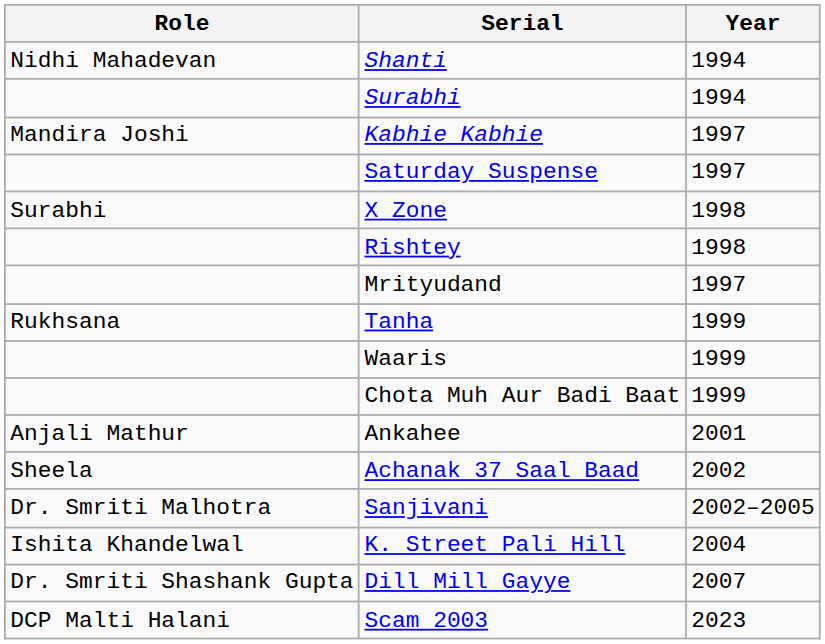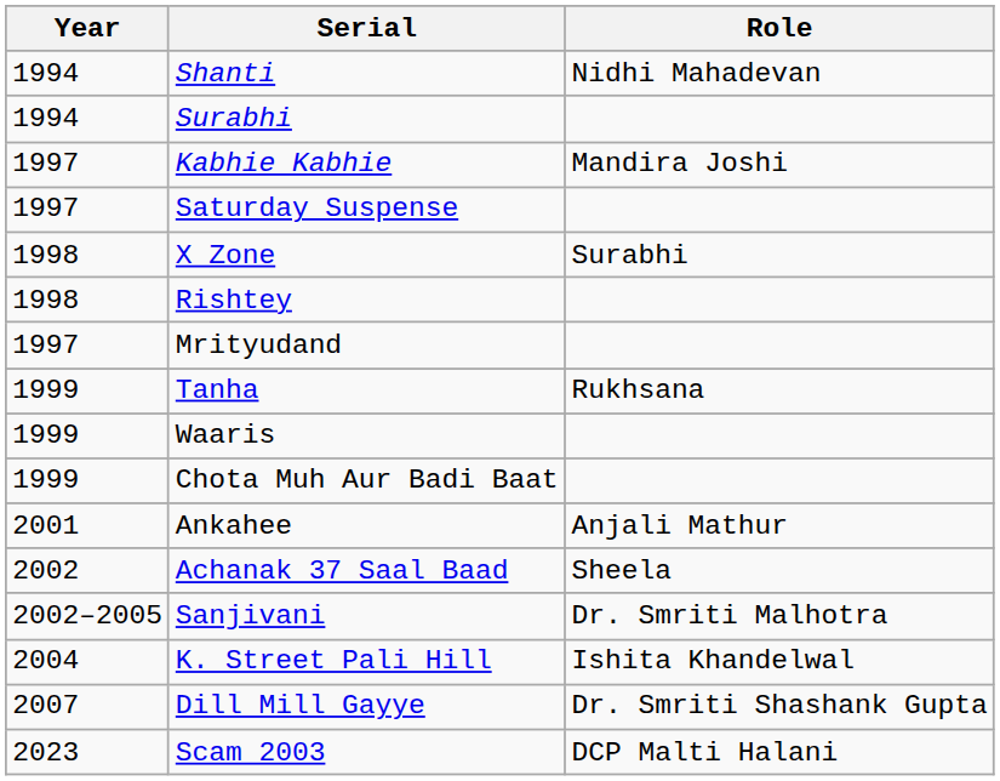 <table class="wikitable sortable">
 <tr>
+<th>Year</th>
+<th>Serial</th>
 <th>Role</th>
-<th>Serial</th>
-<th>Year</th>
 </tr>
 <tr>
+<td>1994</td>
+<td><em> <a href='#'>Shanti</a></em></td>
 <td>Nidhi Mahadevan</td>
-<td><em> <a href='#'>Shanti</a></em></td>
-<td>1994</td>
 </tr>
 <tr>
+<td>1994</td>
+<td><em> <a href='#'>Surabhi</a></em></td>
 <td></td>
-<td><em> <a href='#'>Surabhi</a></em></td>
-<td>1994</td>
 </tr>
 <tr>
+<td>1997</td>
+<td><em> <a href='#'>Kabhie Kabhie</a></em></td>
 <td>Mandira Joshi</td>
-<td><em> <a href='#'>Kabhie Kabhie</a></em></td>
-<td>1997</td>
 </tr>
 <tr>
+<td>1997</td>
+<td><a href='#'>Saturday Suspense</a><em></td>
 <td></td>
-<td><a href='#'>Saturday Suspense</a><em></td>
-<td>1997</td>
 </tr>
 <tr>
+<td>1998</td>
+<td></em><a href='#'>X Zone</a><em></td>
 <td>Surabhi</td>
-<td></em><a href='#'>X Zone</a><em></td>
-<td>1998</td>
 </tr>
 <tr>
+<td>1998</td>
+<td></em> <a href='#'>Rishtey</a> <em></td>
 <td></td>
-<td></em> <a href='#'>Rishtey</a> <em></td>
-<td>1998</td>
 </tr>
 <tr>
+<td>1997</td>
+<td></em>Mrityudand<em></td>
 <td></td>
-<td></em>Mrityudand<em></td>
-<td>1997</td>
 </tr>
 <tr>
+<td>1999</td>
+<td></em> <a href='#'>Tanha</a><em></td>
 <td>Rukhsana</td>
-<td></em> <a href='#'>Tanha</a><em></td>
-<td>1999</td>
 </tr>
 <tr>
+<td>1999</td>
+<td></em>Waaris<em></td>
 <td></td>
-<td></em>Waaris<em></td>
-<td>1999</td>
 </tr>
 <tr>
+<td>1999</td>
+<td></em>Chota Muh Aur Badi Baat<em></td>
 <td></td>
-<td></em>Chota Muh Aur Badi Baat<em></td>
-<td>1999</td>
 </tr>
 <tr>
+<td>2001</td>
+<td></em>Ankahee<em></td>
 <td>Anjali Mathur</td>
-<td></em>Ankahee<em></td>
-<td>2001</td>
 </tr>
 <tr>
+<td>2002</td>
+<td></em><a href='#'>Achanak 37 Saal Baad</a><em></td>
 <td>Sheela</td>
-<td></em><a href='#'>Achanak 37 Saal Baad</a><em></td>
-<td>2002</td>
 </tr>
 <tr>
+<td>2002–2005</td>
+<td></em> <a href='#'>Sanjivani</a><em></td>
 <td>Dr. Smriti Malhotra</td>
-<td></em> <a href='#'>Sanjivani</a><em></td>
-<td>2002–2005</td>
 </tr>
 <tr>
+<td>2004</td>
+<td></em><a href='#'>K. Street Pali Hill</a><em></td>
 <td>Ishita Khandelwal</td>
-<td></em><a href='#'>K. Street Pali Hill</a><em></td>
-<td>2004</td>
 </tr>
 <tr>
+<td>2007</td>
+<td></em><a href='#'>Dill Mill Gayye</a><em></td>
 <td>Dr. Smriti Shashank Gupta</td>
-<td></em><a href='#'>Dill Mill Gayye</a><em></td>
-<td>2007</td>
 </tr>
 <tr>
+<td>2023</td>
+<td></em><a href='#'>Scam 2003</a><em></td>
 <td>DCP Malti Halani</td>
-<td></em><a href='#'>Scam 2003</a><em></td>
-<td>2023</td>
 </tr>
 </table>
